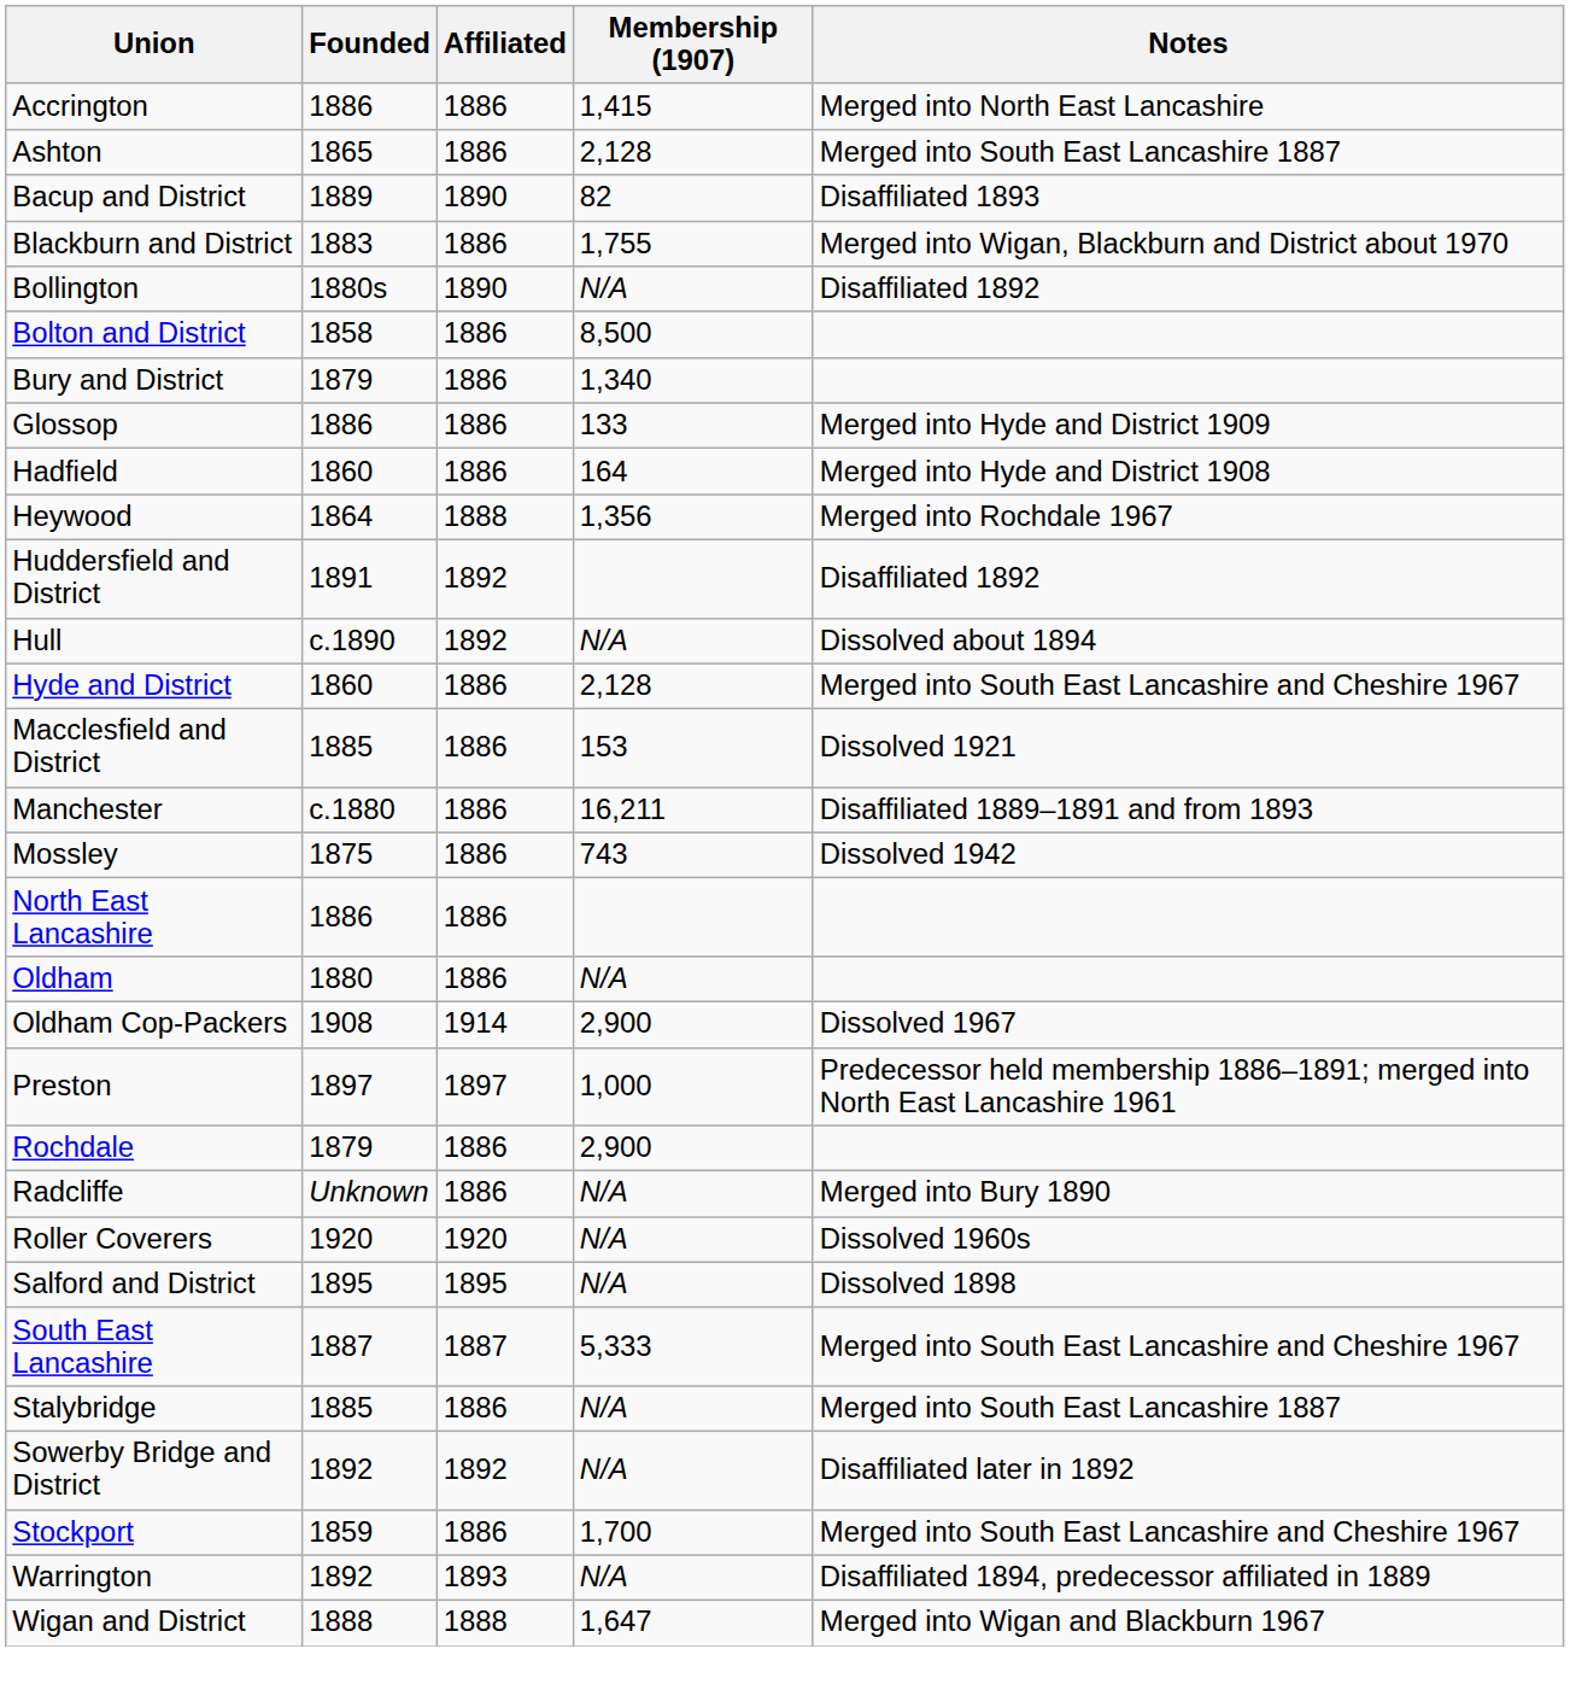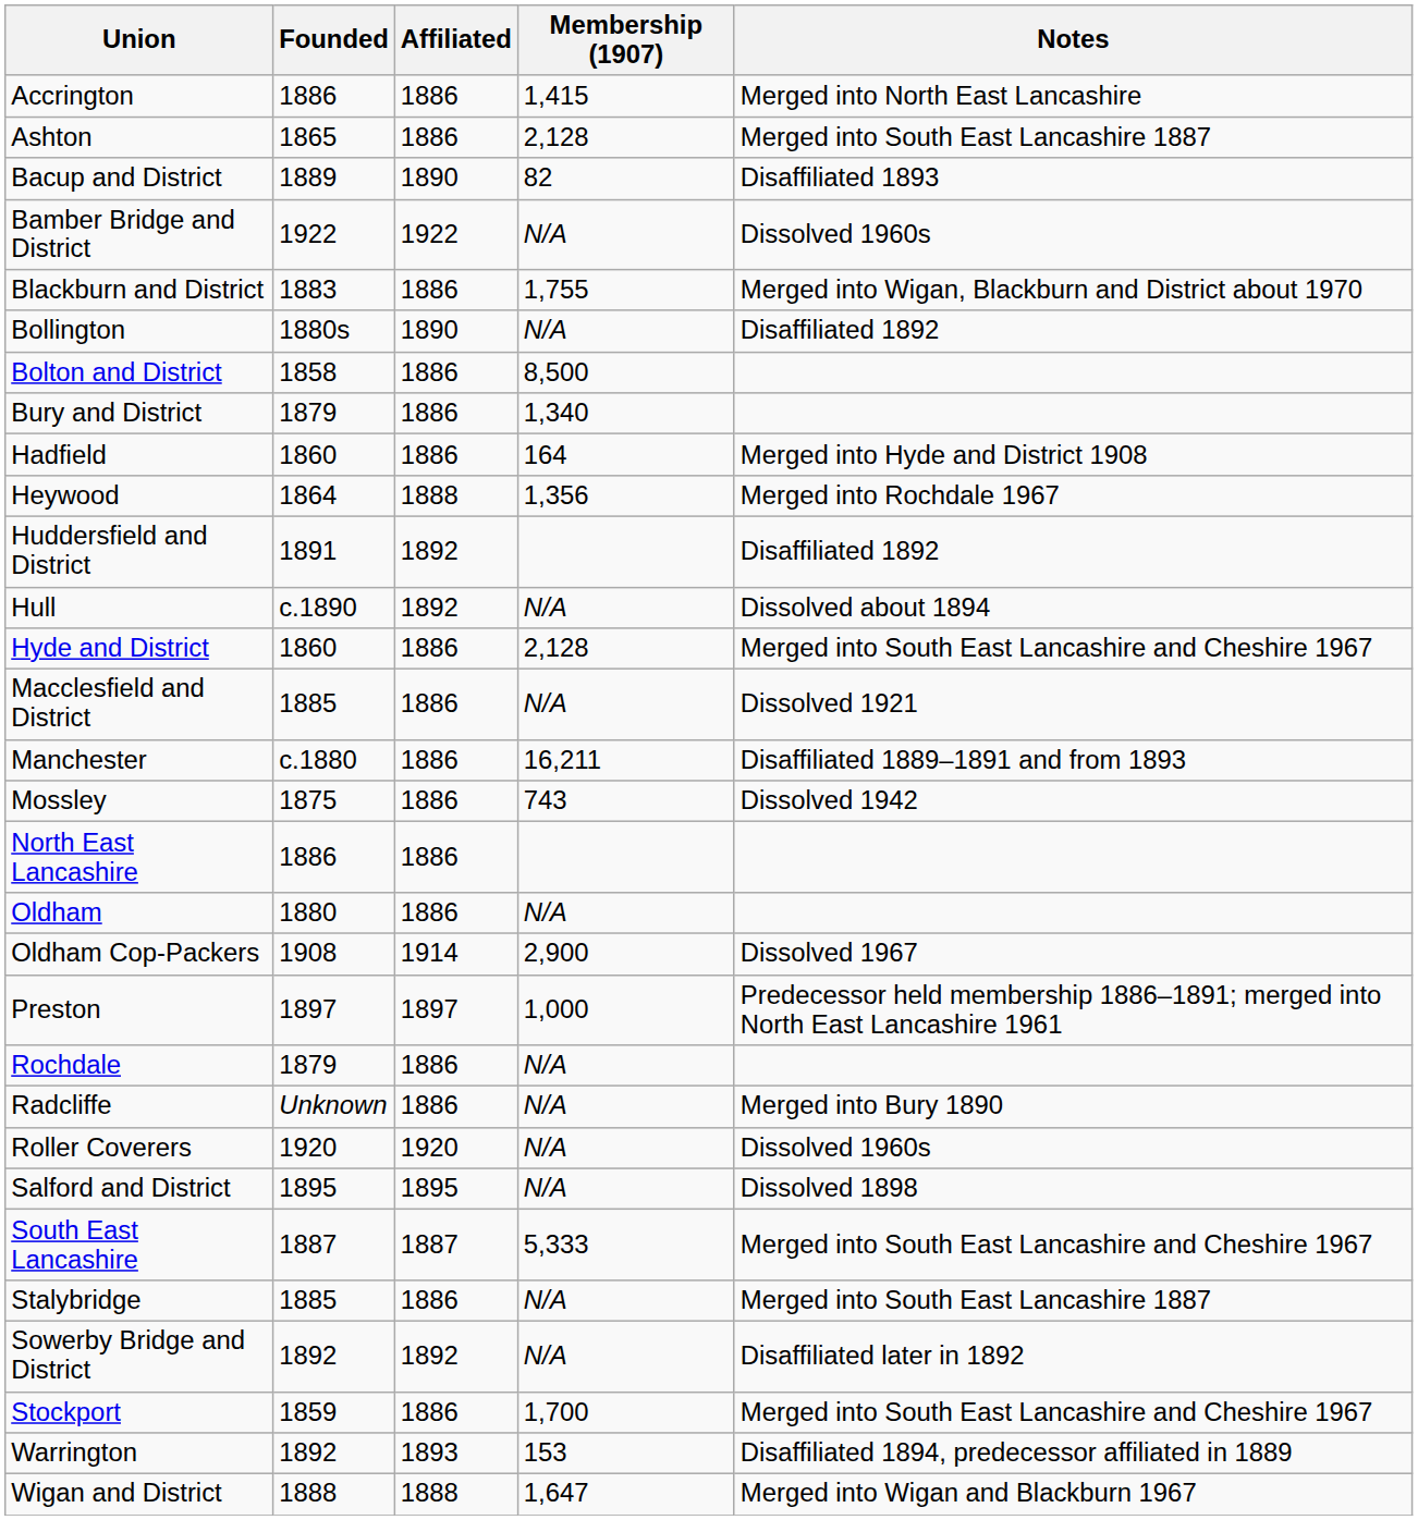 <table class="wikitable sortable">
 <tr>
 <th>Union</th>
 <th>Founded</th>
 <th>Affiliated</th>
 <th>Membership (1907)</th>
 <th>Notes</th>
 </tr>
 <tr>
 <td>Accrington</td>
 <td>1886</td>
 <td>1886</td>
 <td>1,415</td>
 <td>Merged into North East Lancashire</td>
 </tr>
 <tr>
 <td>Ashton</td>
 <td>1865</td>
 <td>1886</td>
 <td>2,128</td>
 <td>Merged into South East Lancashire 1887</td>
 </tr>
 <tr>
 <td>Bacup and District</td>
 <td>1889</td>
 <td>1890</td>
 <td>82</td>
 <td>Disaffiliated 1893</td>
 </tr>
 <tr>
+<td>Bamber Bridge and District</td>
+<td>1922</td>
+<td>1922</td>
+<td><em>N/A</em></td>
+<td>Dissolved 1960s</td>
+</tr>
+<tr>
 <td>Blackburn and District</td>
 <td>1883</td>
 <td>1886</td>
 <td>1,755</td>
 <td>Merged into Wigan, Blackburn and District about 1970</td>
 </tr>
 <tr>
 <td>Bollington</td>
 <td>1880s</td>
 <td>1890</td>
 <td><em>N/A</em></td>
 <td>Disaffiliated 1892</td>
 </tr>
 <tr>
 <td><a href='#'>Bolton and District</a></td>
 <td>1858</td>
 <td>1886</td>
 <td>8,500</td>
 <td></td>
 </tr>
 <tr>
 <td>Bury and District</td>
 <td>1879</td>
 <td>1886</td>
 <td>1,340</td>
 <td></td>
-</tr>
-<tr>
-<td>Glossop</td>
-<td>1886</td>
-<td>1886</td>
-<td>133</td>
-<td>Merged into Hyde and District 1909</td>
 </tr>
 <tr>
 <td>Hadfield</td>
 <td>1860</td>
 <td>1886</td>
 <td>164</td>
 <td>Merged into Hyde and District 1908</td>
 </tr>
 <tr>
 <td>Heywood</td>
 <td>1864</td>
 <td>1888</td>
 <td>1,356</td>
 <td>Merged into Rochdale 1967</td>
 </tr>
 <tr>
 <td>Huddersfield and District</td>
 <td>1891</td>
 <td>1892</td>
 <td></td>
 <td>Disaffiliated 1892</td>
 </tr>
 <tr>
 <td>Hull</td>
 <td>c.1890</td>
 <td>1892</td>
 <td><em>N/A</em></td>
 <td>Dissolved about 1894</td>
 </tr>
 <tr>
 <td><a href='#'>Hyde and District</a></td>
 <td>1860</td>
 <td>1886</td>
 <td>2,128</td>
 <td>Merged into South East Lancashire and Cheshire 1967</td>
 </tr>
 <tr>
 <td>Macclesfield and District</td>
 <td>1885</td>
 <td>1886</td>
-<td>153</td>
+<td><em>N/A</em></td>
 <td>Dissolved 1921</td>
 </tr>
 <tr>
 <td>Manchester</td>
 <td>c.1880</td>
 <td>1886</td>
 <td>16,211</td>
 <td>Disaffiliated 1889–1891 and from 1893</td>
 </tr>
 <tr>
 <td>Mossley</td>
 <td>1875</td>
 <td>1886</td>
 <td>743</td>
 <td>Dissolved 1942</td>
 </tr>
 <tr>
 <td><a href='#'>North East Lancashire</a></td>
 <td>1886</td>
 <td>1886</td>
 <td></td>
 <td></td>
 </tr>
 <tr>
 <td><a href='#'>Oldham</a></td>
 <td>1880</td>
 <td>1886</td>
 <td><em>N/A</em></td>
 <td></td>
 </tr>
 <tr>
 <td>Oldham Cop-Packers</td>
 <td>1908</td>
 <td>1914</td>
 <td>2,900</td>
 <td>Dissolved 1967</td>
 </tr>
 <tr>
 <td>Preston</td>
 <td>1897</td>
 <td>1897</td>
 <td>1,000</td>
 <td>Predecessor held membership 1886–1891; merged into North East Lancashire 1961</td>
 </tr>
 <tr>
 <td><a href='#'>Rochdale</a></td>
 <td>1879</td>
 <td>1886</td>
-<td>2,900</td>
+<td><em>N/A</em></td>
 <td></td>
 </tr>
 <tr>
 <td>Radcliffe</td>
 <td><em>Unknown</em></td>
 <td>1886</td>
 <td><em>N/A</em></td>
 <td>Merged into Bury 1890</td>
 </tr>
 <tr>
 <td>Roller Coverers</td>
 <td>1920</td>
 <td>1920</td>
 <td><em>N/A</em></td>
 <td>Dissolved 1960s</td>
 </tr>
 <tr>
 <td>Salford and District</td>
 <td>1895</td>
 <td>1895</td>
 <td><em>N/A</em></td>
 <td>Dissolved 1898</td>
 </tr>
 <tr>
 <td><a href='#'>South East Lancashire</a></td>
 <td>1887</td>
 <td>1887</td>
 <td>5,333</td>
 <td>Merged into South East Lancashire and Cheshire 1967</td>
 </tr>
 <tr>
 <td>Stalybridge</td>
 <td>1885</td>
 <td>1886</td>
 <td><em>N/A</em></td>
 <td>Merged into South East Lancashire 1887</td>
 </tr>
 <tr>
 <td>Sowerby Bridge and District</td>
 <td>1892</td>
 <td>1892</td>
 <td><em>N/A</em></td>
 <td>Disaffiliated later in 1892</td>
 </tr>
 <tr>
 <td><a href='#'>Stockport</a></td>
 <td>1859</td>
 <td>1886</td>
 <td>1,700</td>
 <td>Merged into South East Lancashire and Cheshire 1967</td>
 </tr>
 <tr>
 <td>Warrington</td>
 <td>1892</td>
 <td>1893</td>
-<td><em>N/A</em></td>
+<td>153</td>
 <td>Disaffiliated 1894, predecessor affiliated in 1889</td>
 </tr>
 <tr>
 <td>Wigan and District</td>
 <td>1888</td>
 <td>1888</td>
 <td>1,647</td>
 <td>Merged into Wigan and Blackburn 1967</td>
 </tr>
 </table>
